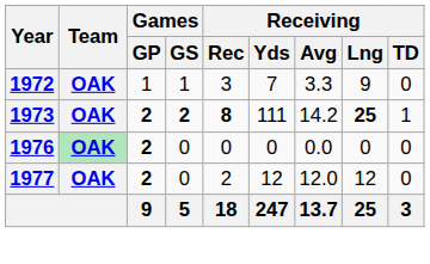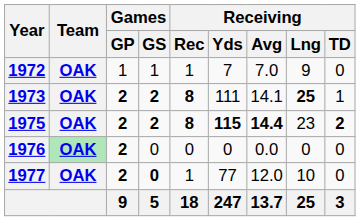 <table class="wikitable" style="text-align:center">
 <tr>
 <th rowspan="2">Year</th>
 <th rowspan="2">Team</th>
 <th colspan="2">Games</th>
 <th colspan="5">Receiving</th>
 </tr>
 <tr>
 <th>GP</th>
 <th>GS</th>
 <th>Rec</th>
 <th>Yds</th>
 <th>Avg</th>
 <th>Lng</th>
 <th>TD</th>
 </tr>
 <tr>
 <th><a href='#'>1972</a></th>
 <th><a href='#'>OAK</a></th>
 <td>1</td>
 <td>1</td>
-<td>3</td>
+<td>1</td>
 <td>7</td>
-<td>3.3</td>
+<td>7.0</td>
 <td>9</td>
 <td>0</td>
 </tr>
 <tr>
 <th><a href='#'>1973</a></th>
 <th><a href='#'>OAK</a></th>
 <td><strong>2</strong></td>
 <td><strong>2</strong></td>
 <td><strong>8</strong></td>
 <td>111</td>
-<td>14.2</td>
+<td>14.1</td>
 <td><strong>25</strong></td>
 <td>1</td>
+</tr>
+<tr>
+<th><a href='#'>1975</a></th>
+<th><a href='#'>OAK</a></th>
+<td><strong>2</strong></td>
+<td><strong>2</strong></td>
+<td><strong>8</strong></td>
+<td><strong>115</strong></td>
+<td><strong>14.4</strong></td>
+<td>23</td>
+<td><strong>2</strong></td>
 </tr>
 <tr>
 <th><a href='#'>1976</a></th>
 <th style="background:#afe6ba; width:3em;"><a href='#'>OAK</a></th>
 <td><strong>2</strong></td>
 <td>0</td>
 <td>0</td>
 <td>0</td>
 <td>0.0</td>
 <td>0</td>
 <td>0</td>
 </tr>
 <tr>
 <th><a href='#'>1977</a></th>
 <th><a href='#'>OAK</a></th>
 <td><strong>2</strong></td>
-<td>0</td>
-<td>2</td>
-<td>12</td>
+<td><strong>0</strong></td>
+<td>1</td>
+<td>77</td>
 <td>12.0</td>
-<td>12</td>
+<td>10</td>
 <td>0</td>
 </tr>
 <tr>
 <th colspan="2"></th>
 <th>9</th>
 <th>5</th>
 <th>18</th>
 <th>247</th>
 <th>13.7</th>
 <th>25</th>
 <th>3</th>
 </tr>
 </table>
